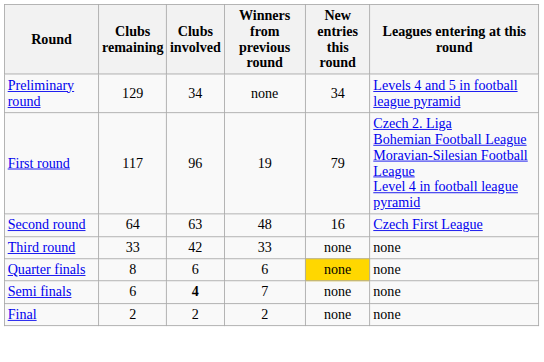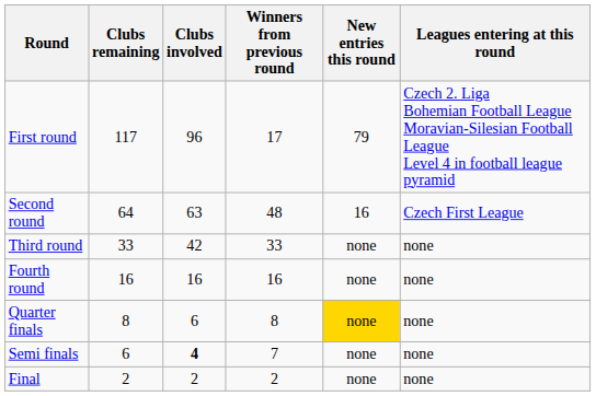 <table class="wikitable">
 <tr>
 <th>Round</th>
 <th>Clubs<br>remaining</th>
 <th>Clubs<br>involved</th>
 <th>Winners from<br>previous round</th>
 <th>New entries<br>this round</th>
 <th>Leagues entering at this round</th>
 </tr>
 <tr>
-<td><a href='#'>Preliminary round</a></td>
-<td align="center">129</td>
-<td align="center">34</td>
-<td align="center">none</td>
-<td align="center">34</td>
-<td><a href='#'>Levels 4 and 5 in football league pyramid</a></td>
-</tr>
-<tr>
 <td><a href='#'>First round</a></td>
 <td align="center">117</td>
 <td align="center">96</td>
-<td align="center">19</td>
+<td align="center">17</td>
 <td align="center">79</td>
 <td><a href='#'>Czech 2. Liga</a><br><a href='#'>Bohemian Football League</a><br><a href='#'>Moravian-Silesian Football League</a><br><a href='#'>Level 4 in football league pyramid</a></td>
 </tr>
 <tr>
 <td><a href='#'>Second round</a></td>
 <td align="center">64</td>
 <td align="center">63</td>
 <td align="center">48</td>
 <td align="center">16</td>
 <td><a href='#'>Czech First League</a></td>
 </tr>
 <tr>
 <td><a href='#'>Third round</a></td>
 <td align="center">33</td>
 <td align="center">42</td>
 <td align="center">33</td>
 <td align="center">none</td>
 <td>none</td>
 </tr>
 <tr>
+<td><a href='#'>Fourth round</a></td>
+<td align="center">16</td>
+<td align="center">16</td>
+<td align="center">16</td>
+<td align="center">none</td>
+<td>none</td>
+</tr>
+<tr>
 <td><a href='#'>Quarter finals</a></td>
 <td align="center">8</td>
 <td align="center">6</td>
-<td align="center">6</td>
+<td align="center">8</td>
 <td align="center" style="background: gold;">none</td>
 <td>none</td>
 </tr>
 <tr>
 <td><a href='#'>Semi finals</a></td>
 <td align="center">6</td>
 <td align="center"><strong>4</strong></td>
 <td align="center">7</td>
 <td align="center">none</td>
 <td>none</td>
 </tr>
 <tr>
 <td><a href='#'>Final</a></td>
 <td align="center">2</td>
 <td align="center">2</td>
 <td align="center">2</td>
 <td align="center">none</td>
 <td>none</td>
 </tr>
 </table>
